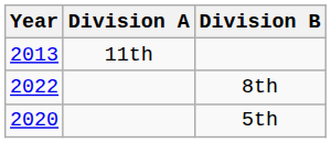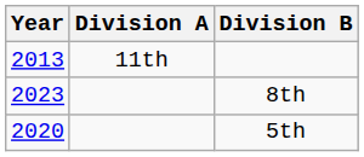 <table class="wikitable" style="text-align:center">
 <tr>
 <th>Year</th>
 <th>Division A</th>
 <th>Division B</th>
 </tr>
 <tr>
 <td><a href='#'>2013</a></td>
 <td>11th</td>
 <td></td>
 </tr>
 <tr>
-<td><a href='#'>2022</a></td>
+<td><a href='#'>2023</a></td>
 <td></td>
 <td>8th</td>
 </tr>
 <tr>
 <td><a href='#'>2020</a></td>
 <td></td>
 <td>5th</td>
 </tr>
 </table>
